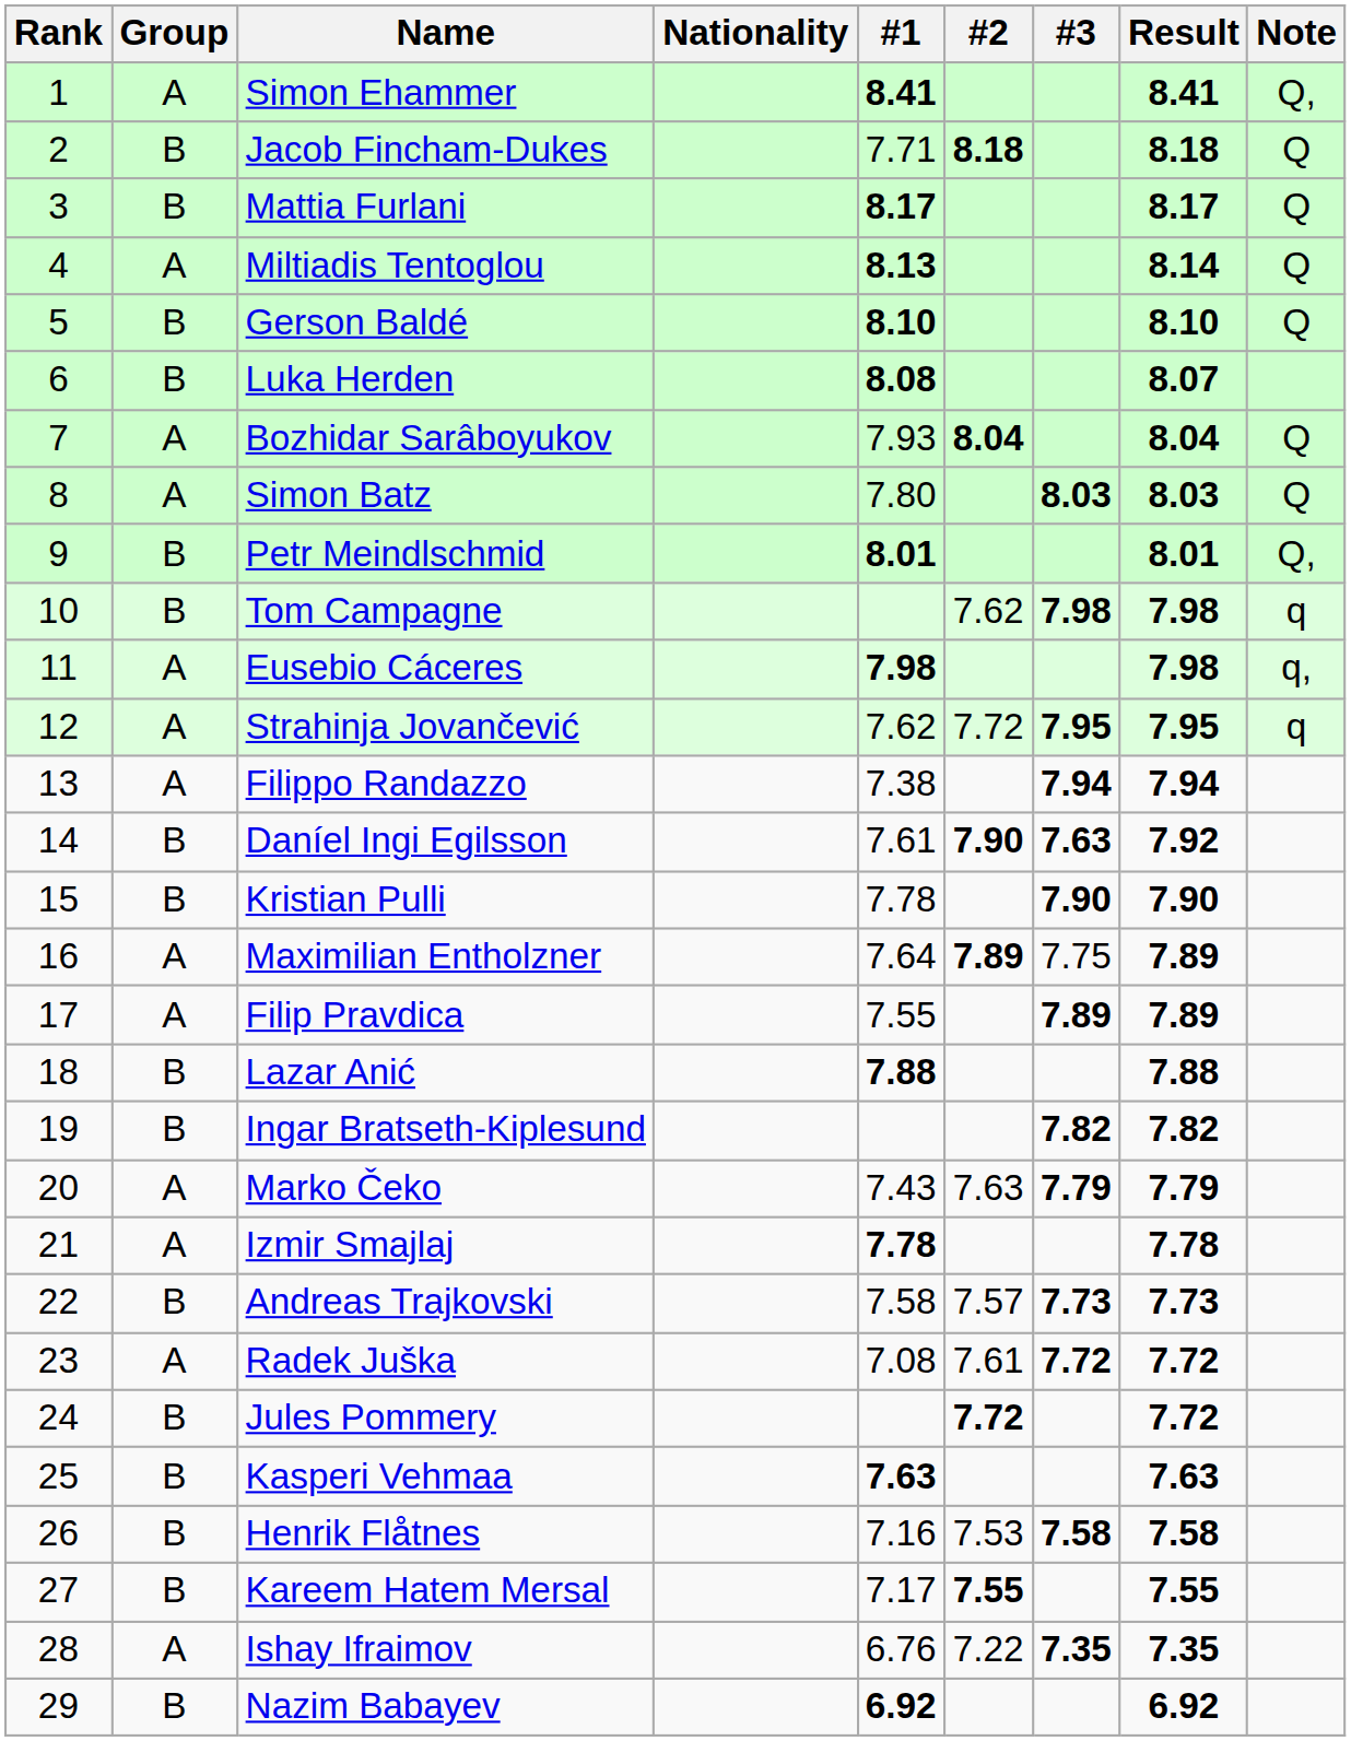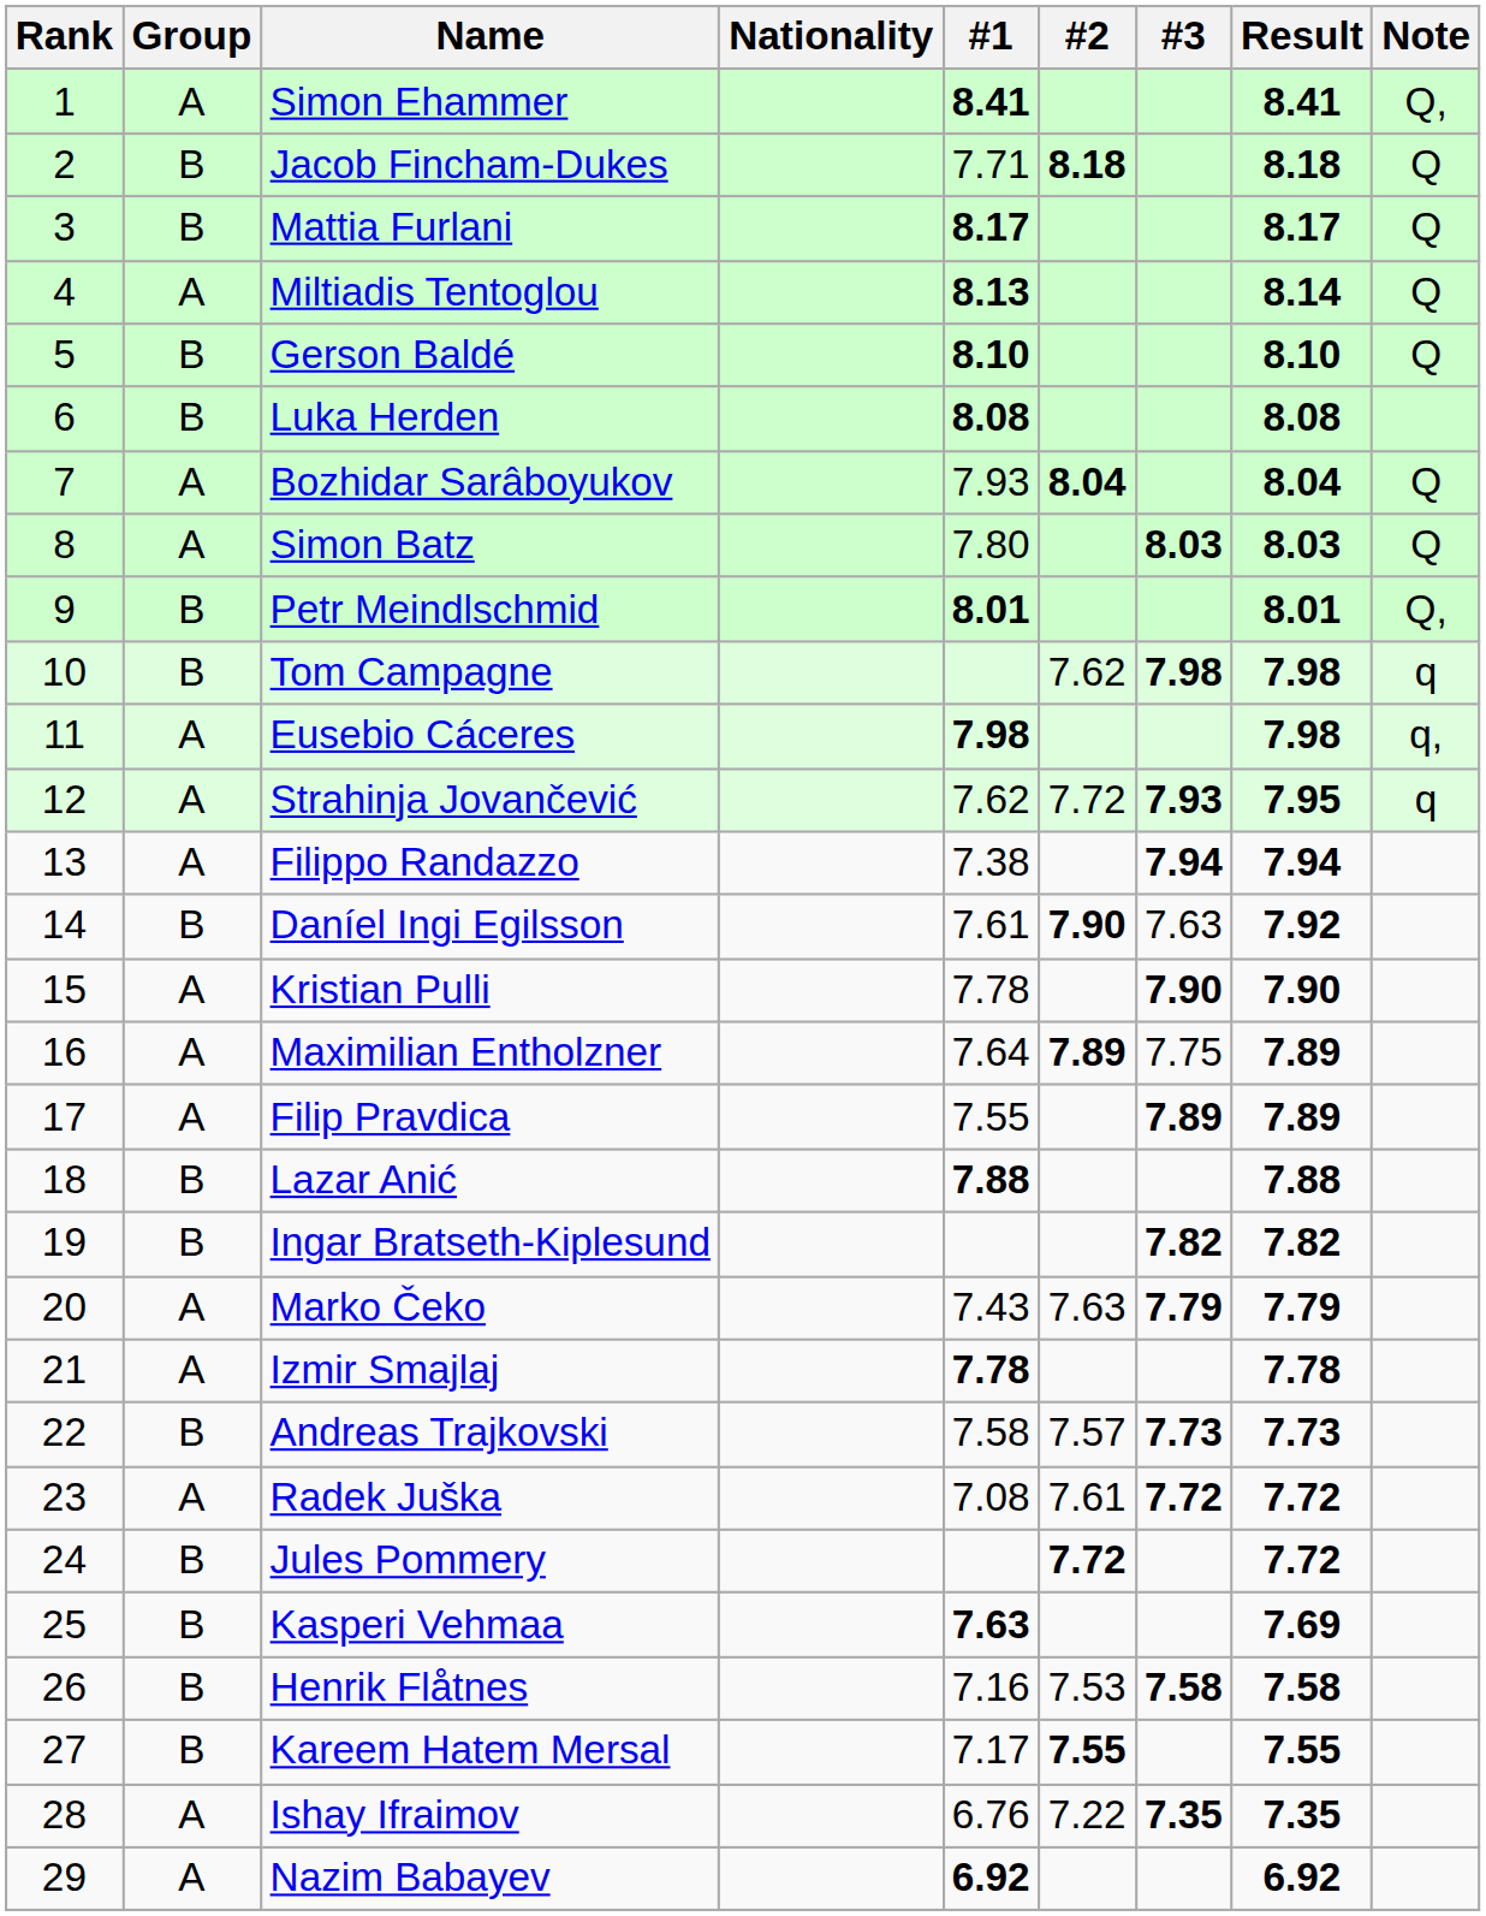 <table class="wikitable sortable" style="text-align:center">
 <tr>
 <th>Rank</th>
 <th>Group</th>
 <th>Name</th>
 <th>Nationality</th>
 <th>#1</th>
 <th>#2</th>
 <th>#3</th>
 <th>Result</th>
 <th>Note</th>
 </tr>
 <tr bgcolor=ccffcc>
 <td>1</td>
 <td>A</td>
 <td align=left><a href='#'>Simon Ehammer</a></td>
 <td align=left></td>
 <td><strong>8.41</strong></td>
 <td></td>
 <td></td>
 <td><strong>8.41</strong></td>
 <td>Q, </td>
 </tr>
 <tr bgcolor=ccffcc>
 <td>2</td>
 <td>B</td>
 <td align=left><a href='#'>Jacob Fincham-Dukes</a></td>
 <td align=left></td>
 <td>7.71</td>
 <td><strong>8.18</strong></td>
 <td></td>
 <td><strong>8.18</strong></td>
 <td>Q</td>
 </tr>
 <tr bgcolor=ccffcc>
 <td>3</td>
 <td>B</td>
 <td align=left><a href='#'>Mattia Furlani</a></td>
 <td align=left></td>
 <td><strong>8.17</strong></td>
 <td></td>
 <td></td>
 <td><strong>8.17</strong></td>
 <td>Q</td>
 </tr>
 <tr bgcolor=ccffcc>
 <td>4</td>
 <td>A</td>
 <td align=left><a href='#'>Miltiadis Tentoglou</a></td>
 <td align=left></td>
 <td><strong>8.13</strong></td>
 <td></td>
 <td></td>
 <td><strong>8.14</strong></td>
 <td>Q</td>
 </tr>
 <tr bgcolor=ccffcc>
 <td>5</td>
 <td>B</td>
 <td align=left><a href='#'>Gerson Baldé</a></td>
 <td align=left></td>
 <td><strong>8.10</strong></td>
 <td></td>
 <td></td>
 <td><strong>8.10</strong></td>
 <td>Q</td>
 </tr>
 <tr bgcolor=ccffcc>
 <td>6</td>
 <td>B</td>
 <td align=left><a href='#'>Luka Herden</a></td>
 <td align=left></td>
 <td><strong>8.08</strong></td>
 <td></td>
 <td></td>
-<td><strong>8.07</strong></td>
+<td><strong>8.08</strong></td>
 <td></td>
 </tr>
 <tr bgcolor=ccffcc>
 <td>7</td>
 <td>A</td>
 <td align=left><a href='#'>Bozhidar Sarâboyukov</a></td>
 <td align=left></td>
 <td>7.93</td>
 <td><strong>8.04</strong></td>
 <td></td>
 <td><strong>8.04</strong></td>
 <td>Q</td>
 </tr>
 <tr bgcolor=ccffcc>
 <td>8</td>
 <td>A</td>
 <td align=left><a href='#'>Simon Batz</a></td>
 <td align=left></td>
 <td>7.80</td>
 <td></td>
 <td><strong>8.03</strong></td>
 <td><strong>8.03</strong></td>
 <td>Q</td>
 </tr>
 <tr bgcolor=ccffcc>
 <td>9</td>
 <td>B</td>
 <td align=left><a href='#'>Petr Meindlschmid</a></td>
 <td align=left></td>
 <td><strong>8.01</strong></td>
 <td></td>
 <td></td>
 <td><strong>8.01</strong></td>
 <td>Q, </td>
 </tr>
 <tr bgcolor=ddffdd>
 <td>10</td>
 <td>B</td>
 <td align=left><a href='#'>Tom Campagne</a></td>
 <td align=left></td>
 <td></td>
 <td>7.62</td>
 <td><strong>7.98</strong></td>
 <td><strong>7.98</strong></td>
 <td>q</td>
 </tr>
 <tr bgcolor=ddffdd>
 <td>11</td>
 <td>A</td>
 <td align=left><a href='#'>Eusebio Cáceres</a></td>
 <td align=left></td>
 <td><strong>7.98</strong></td>
 <td></td>
 <td></td>
 <td><strong>7.98</strong></td>
 <td>q, </td>
 </tr>
 <tr bgcolor=ddffdd>
 <td>12</td>
 <td>A</td>
 <td align=left><a href='#'>Strahinja Jovančević</a></td>
 <td align=left></td>
 <td>7.62</td>
 <td>7.72</td>
-<td><strong>7.95</strong></td>
+<td><strong>7.93</strong></td>
 <td><strong>7.95</strong></td>
 <td>q</td>
 </tr>
 <tr>
 <td>13</td>
 <td>A</td>
 <td align=left><a href='#'>Filippo Randazzo</a></td>
 <td align=left></td>
 <td>7.38</td>
 <td></td>
 <td><strong>7.94</strong></td>
 <td><strong>7.94</strong></td>
 <td></td>
 </tr>
 <tr>
 <td>14</td>
 <td>B</td>
 <td align=left><a href='#'>Daníel Ingi Egilsson</a></td>
 <td align=left></td>
 <td>7.61</td>
 <td><strong>7.90</strong></td>
-<td><strong>7.63</strong></td>
+<td>7.63</td>
 <td><strong>7.92</strong></td>
 <td></td>
 </tr>
 <tr>
 <td>15</td>
-<td>B</td>
+<td>A</td>
 <td align=left><a href='#'>Kristian Pulli</a></td>
 <td align=left></td>
 <td>7.78</td>
 <td></td>
 <td><strong>7.90</strong></td>
 <td><strong>7.90</strong></td>
 <td></td>
 </tr>
 <tr>
 <td>16</td>
 <td>A</td>
 <td align=left><a href='#'>Maximilian Entholzner</a></td>
 <td align=left></td>
 <td>7.64</td>
 <td><strong>7.89</strong></td>
 <td>7.75</td>
 <td><strong>7.89</strong></td>
 <td></td>
 </tr>
 <tr>
 <td>17</td>
 <td>A</td>
 <td align=left><a href='#'>Filip Pravdica</a></td>
 <td align=left></td>
 <td>7.55</td>
 <td></td>
 <td><strong>7.89</strong></td>
 <td><strong>7.89</strong></td>
 <td></td>
 </tr>
 <tr>
 <td>18</td>
 <td>B</td>
 <td align=left><a href='#'>Lazar Anić</a></td>
 <td align=left></td>
 <td><strong>7.88</strong></td>
 <td></td>
 <td></td>
 <td><strong>7.88</strong></td>
 <td></td>
 </tr>
 <tr>
 <td>19</td>
 <td>B</td>
 <td align=left><a href='#'>Ingar Bratseth-Kiplesund</a></td>
 <td align=left></td>
 <td></td>
 <td></td>
 <td><strong>7.82</strong></td>
 <td><strong>7.82</strong></td>
 <td></td>
 </tr>
 <tr>
 <td>20</td>
 <td>A</td>
 <td align=left><a href='#'>Marko Čeko</a></td>
 <td align=left></td>
 <td>7.43</td>
 <td>7.63</td>
 <td><strong>7.79</strong></td>
 <td><strong>7.79</strong></td>
 <td></td>
 </tr>
 <tr>
 <td>21</td>
 <td>A</td>
 <td align=left><a href='#'>Izmir Smajlaj</a></td>
 <td align=left></td>
 <td><strong>7.78</strong></td>
 <td></td>
 <td></td>
 <td><strong>7.78</strong></td>
 <td></td>
 </tr>
 <tr>
 <td>22</td>
 <td>B</td>
 <td align=left><a href='#'>Andreas Trajkovski</a></td>
 <td align=left></td>
 <td>7.58</td>
 <td>7.57</td>
 <td><strong>7.73</strong></td>
 <td><strong>7.73</strong></td>
 <td></td>
 </tr>
 <tr>
 <td>23</td>
 <td>A</td>
 <td align=left><a href='#'>Radek Juška</a></td>
 <td align=left></td>
 <td>7.08</td>
 <td>7.61</td>
 <td><strong>7.72</strong></td>
 <td><strong>7.72</strong></td>
 <td></td>
 </tr>
 <tr>
 <td>24</td>
 <td>B</td>
 <td align=left><a href='#'>Jules Pommery</a></td>
 <td align=left></td>
 <td></td>
 <td><strong>7.72</strong></td>
 <td></td>
 <td><strong>7.72</strong></td>
 <td></td>
 </tr>
 <tr>
 <td>25</td>
 <td>B</td>
 <td align=left><a href='#'>Kasperi Vehmaa</a></td>
 <td align=left></td>
 <td><strong>7.63</strong></td>
 <td></td>
 <td></td>
-<td><strong>7.63</strong></td>
+<td><strong>7.69</strong></td>
 <td></td>
 </tr>
 <tr>
 <td>26</td>
 <td>B</td>
 <td align=left><a href='#'>Henrik Flåtnes</a></td>
 <td align=left></td>
 <td>7.16</td>
 <td>7.53</td>
 <td><strong>7.58</strong></td>
 <td><strong>7.58</strong></td>
 <td></td>
 </tr>
 <tr>
 <td>27</td>
 <td>B</td>
 <td align=left><a href='#'>Kareem Hatem Mersal</a></td>
 <td align=left></td>
 <td>7.17</td>
 <td><strong>7.55</strong></td>
 <td></td>
 <td><strong>7.55</strong></td>
 <td></td>
 </tr>
 <tr>
 <td>28</td>
 <td>A</td>
 <td align=left><a href='#'>Ishay Ifraimov</a></td>
 <td align=left></td>
 <td>6.76</td>
 <td>7.22</td>
 <td><strong>7.35</strong></td>
 <td><strong>7.35</strong></td>
 <td></td>
 </tr>
 <tr>
 <td>29</td>
-<td>B</td>
+<td>A</td>
 <td align=left><a href='#'>Nazim Babayev</a></td>
 <td align=left></td>
 <td><strong>6.92</strong></td>
 <td></td>
 <td></td>
 <td><strong>6.92</strong></td>
 <td></td>
 </tr>
 </table>
